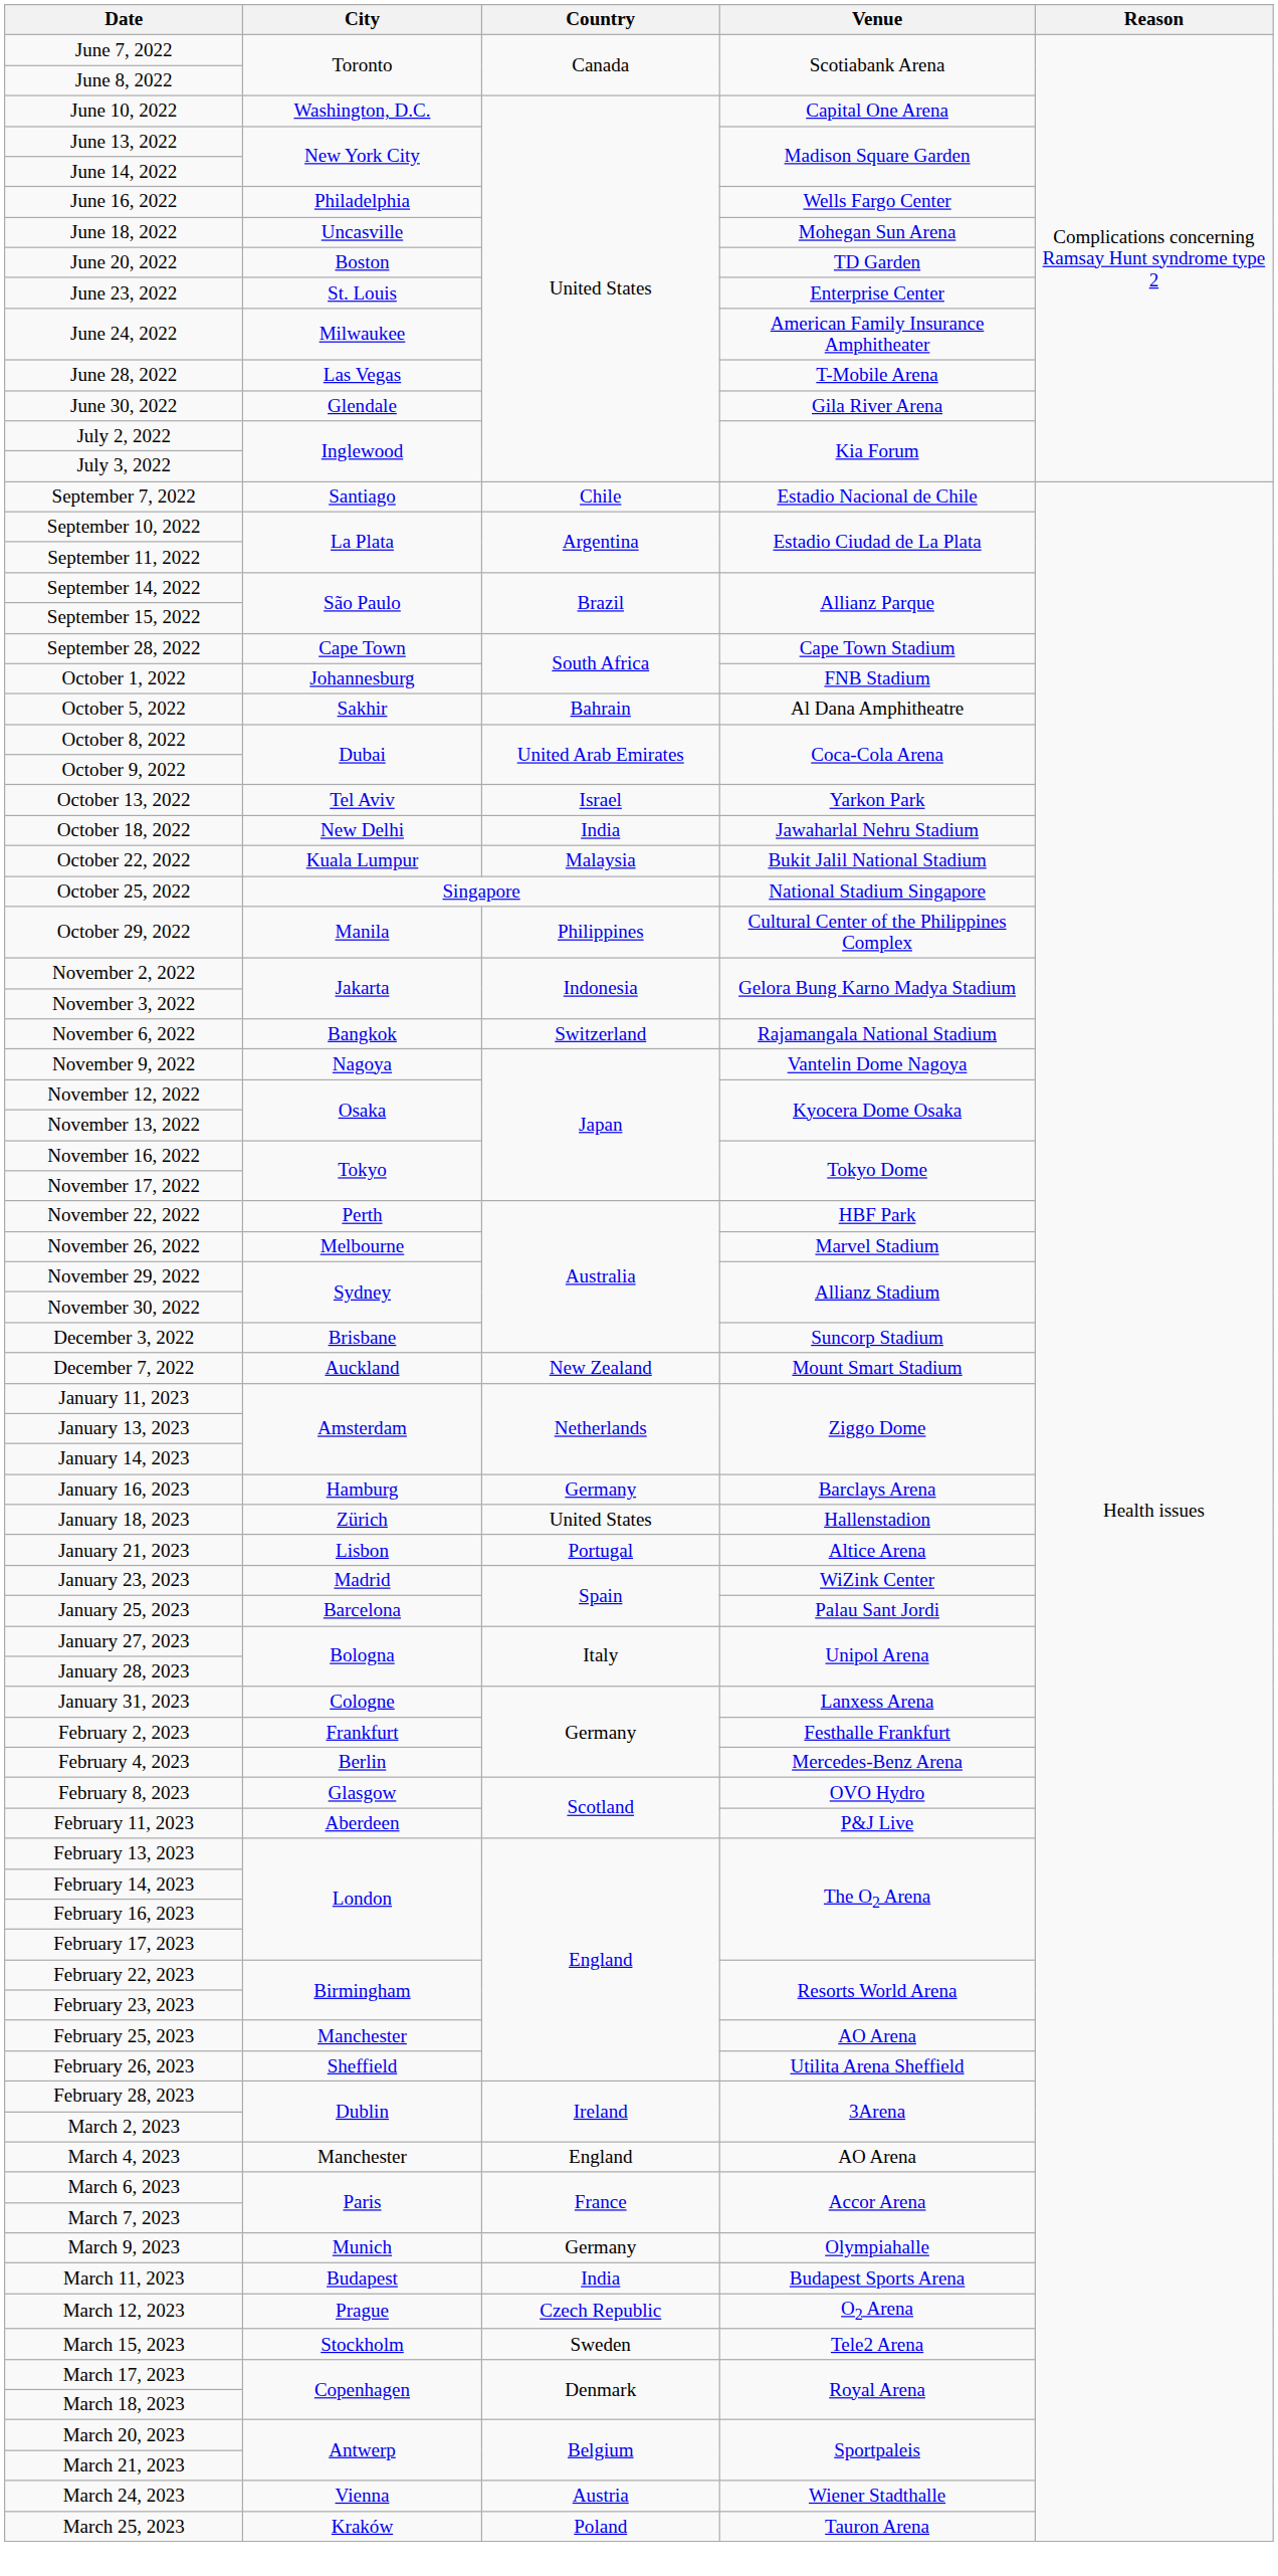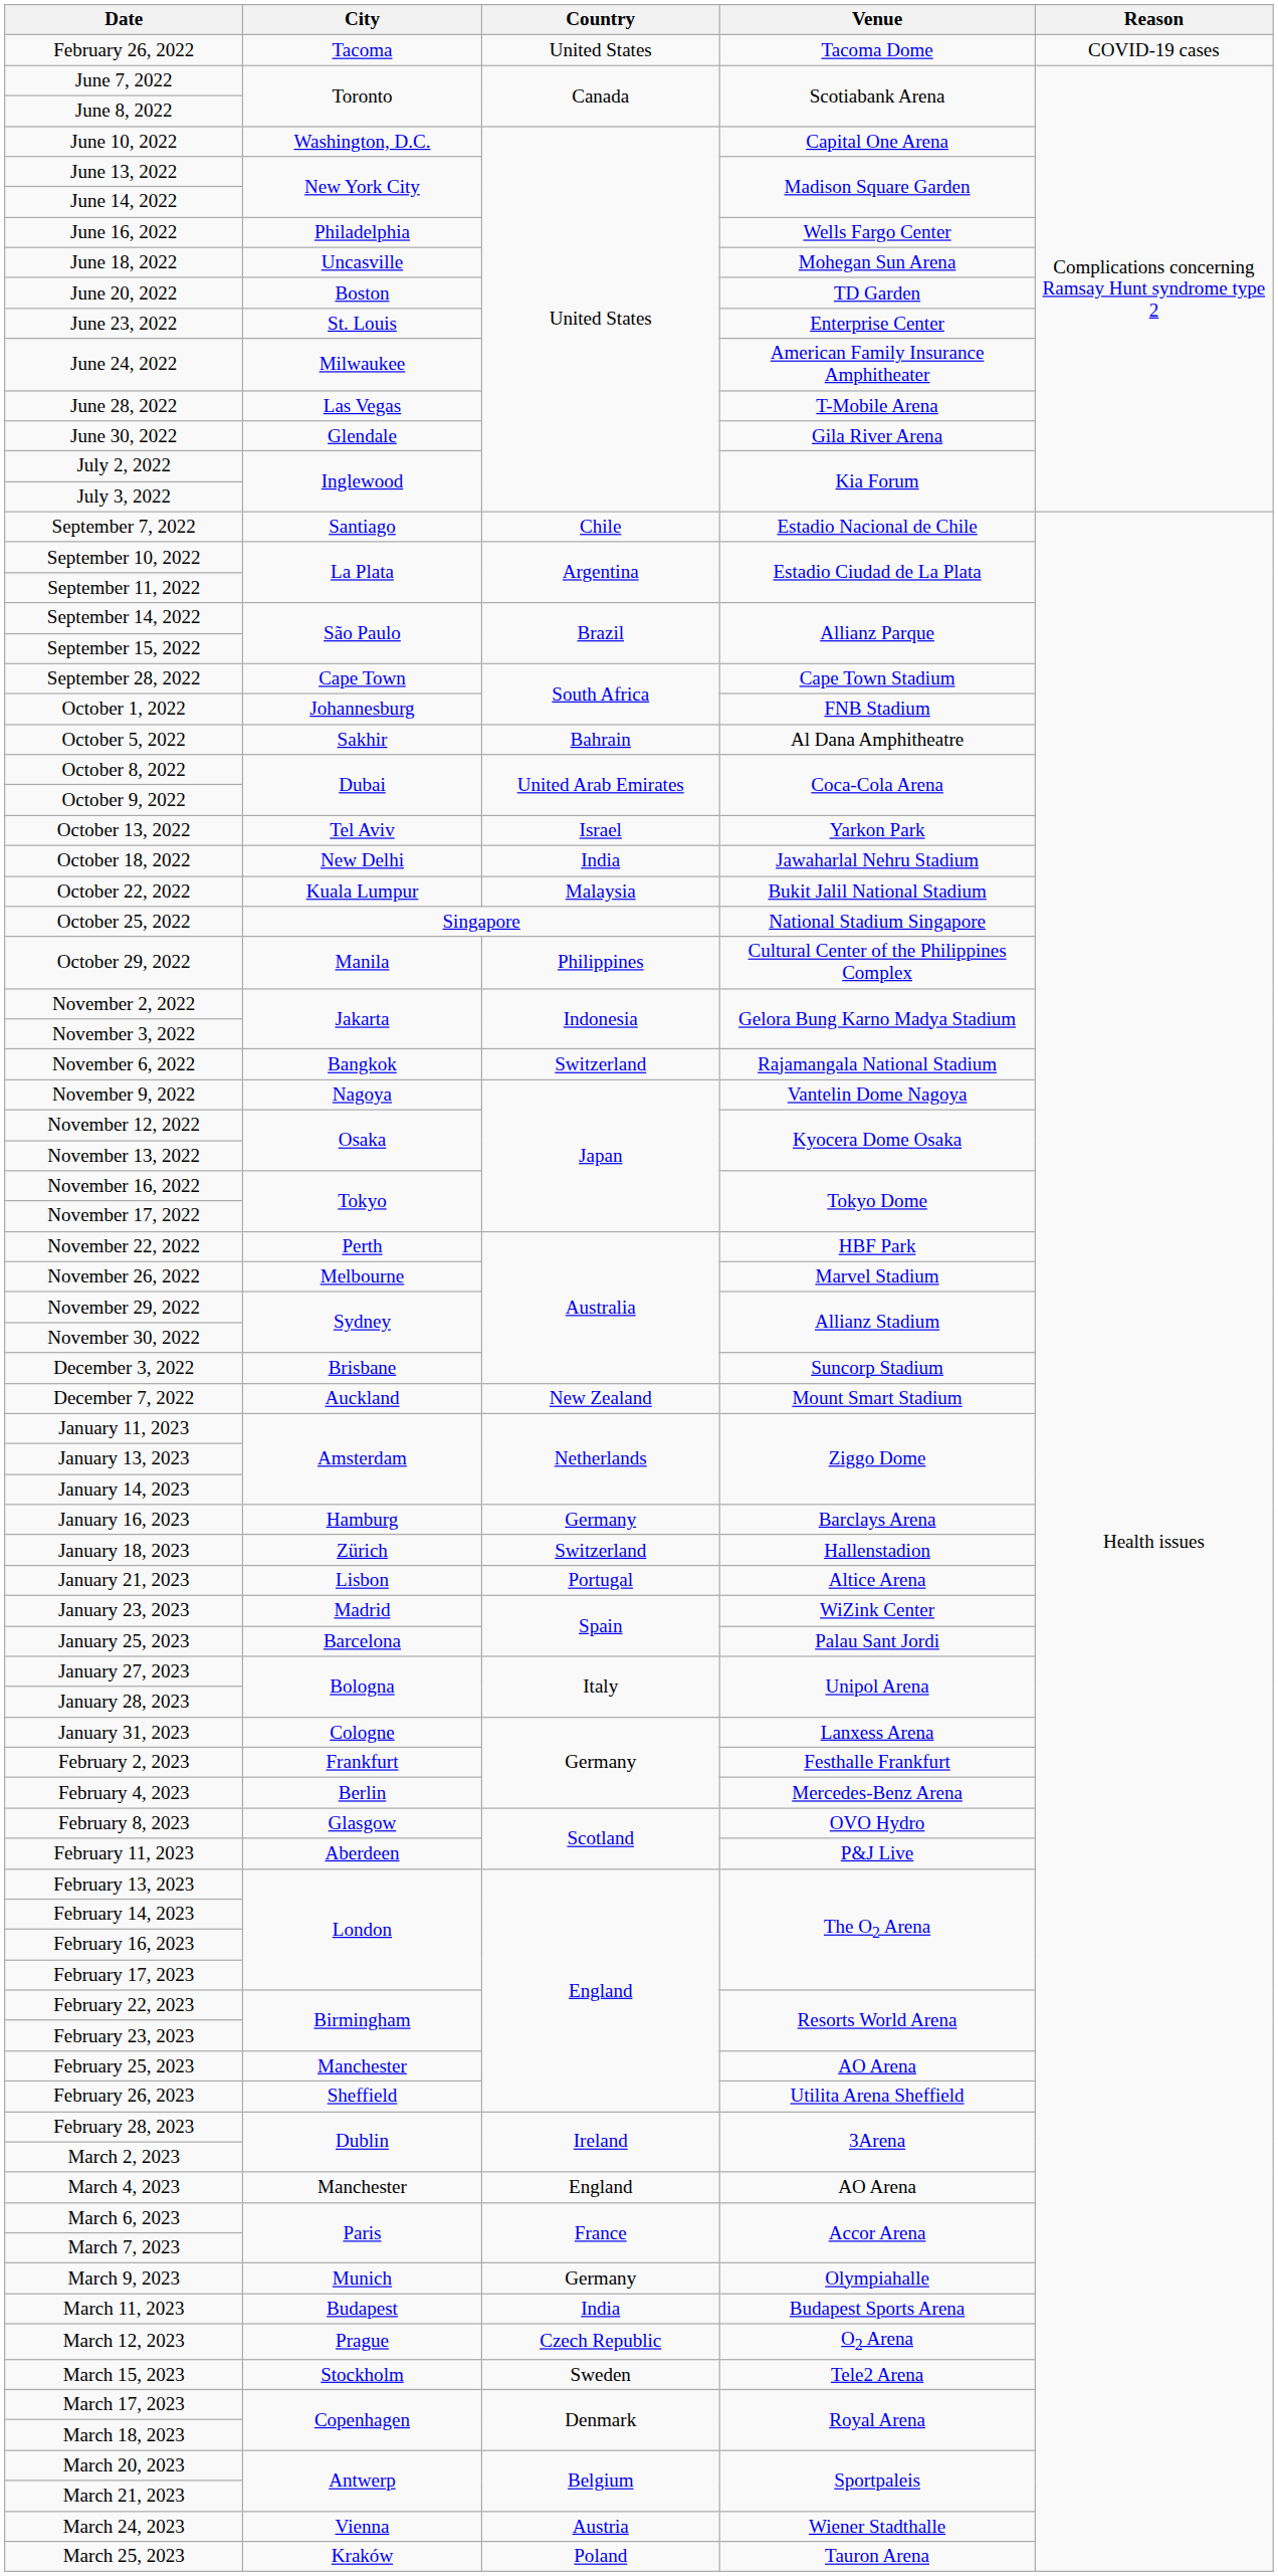 <table class="wikitable plainrowheaders" style="text-align:center;">
 <tr>
 <th scope="col" style="width:12em;">Date</th>
 <th scope="col" style="width:12em;">City</th>
 <th scope="col" style="width:12em;">Country</th>
 <th scope="col" style="width:16em;">Venue</th>
 <th scope="col" style="width:12em;">Reason</th>
+</tr>
+<tr>
+<td>February 26, 2022</td>
+<td><a href='#'>Tacoma</a></td>
+<td>United States</td>
+<td><a href='#'>Tacoma Dome</a></td>
+<td>COVID-19 cases</td>
 </tr>
 <tr>
 <td>June 7, 2022</td>
 <td rowspan="2">Toronto</td>
 <td rowspan="2">Canada</td>
 <td rowspan="2">Scotiabank Arena</td>
 <td rowspan="14">Complications concerning <a href='#'>Ramsay Hunt syndrome type 2</a></td>
 </tr>
 <tr>
 <td>June 8, 2022</td>
 </tr>
 <tr>
 <td>June 10, 2022</td>
 <td><a href='#'>Washington, D.C.</a></td>
 <td rowspan="12">United States</td>
 <td><a href='#'>Capital One Arena</a></td>
 </tr>
 <tr>
 <td>June 13, 2022</td>
 <td rowspan="2"><a href='#'>New York City</a></td>
 <td rowspan="2"><a href='#'>Madison Square Garden</a></td>
 </tr>
 <tr>
 <td>June 14, 2022</td>
 </tr>
 <tr>
 <td>June 16, 2022</td>
 <td><a href='#'>Philadelphia</a></td>
 <td><a href='#'>Wells Fargo Center</a></td>
 </tr>
 <tr>
 <td>June 18, 2022</td>
 <td><a href='#'>Uncasville</a></td>
 <td><a href='#'>Mohegan Sun Arena</a></td>
 </tr>
 <tr>
 <td>June 20, 2022</td>
 <td><a href='#'>Boston</a></td>
 <td><a href='#'>TD Garden</a></td>
 </tr>
 <tr>
 <td>June 23, 2022</td>
 <td><a href='#'>St. Louis</a></td>
 <td><a href='#'>Enterprise Center</a></td>
 </tr>
 <tr>
 <td>June 24, 2022</td>
 <td><a href='#'>Milwaukee</a></td>
 <td><a href='#'>American Family Insurance Amphitheater</a></td>
 </tr>
 <tr>
 <td>June 28, 2022</td>
 <td><a href='#'>Las Vegas</a></td>
 <td><a href='#'>T-Mobile Arena</a></td>
 </tr>
 <tr>
 <td>June 30, 2022</td>
 <td><a href='#'>Glendale</a></td>
 <td><a href='#'>Gila River Arena</a></td>
 </tr>
 <tr>
 <td>July 2, 2022</td>
 <td rowspan="2"><a href='#'>Inglewood</a></td>
 <td rowspan="2"><a href='#'>Kia Forum</a></td>
 </tr>
 <tr>
 <td>July 3, 2022</td>
 </tr>
 <tr>
 <td>September 7, 2022</td>
 <td><a href='#'>Santiago</a></td>
 <td><a href='#'>Chile</a></td>
 <td><a href='#'>Estadio Nacional de Chile</a></td>
 <td rowspan= "67">Health issues</td>
 </tr>
 <tr>
 <td>September 10, 2022</td>
 <td rowspan="2 "><a href='#'>La Plata</a></td>
 <td rowspan="2 "><a href='#'>Argentina</a></td>
 <td rowspan="2 "><a href='#'>Estadio Ciudad de La Plata</a></td>
 </tr>
 <tr>
 <td>September 11, 2022</td>
 </tr>
 <tr>
 <td>September 14, 2022</td>
 <td rowspan="2 "><a href='#'>São Paulo</a></td>
 <td rowspan="2 "><a href='#'>Brazil</a></td>
 <td rowspan="2 "><a href='#'>Allianz Parque</a></td>
 </tr>
 <tr>
 <td>September 15, 2022</td>
 </tr>
 <tr>
 <td>September 28, 2022</td>
 <td><a href='#'>Cape Town</a></td>
 <td rowspan="2"><a href='#'>South Africa</a></td>
 <td><a href='#'>Cape Town Stadium</a></td>
 </tr>
 <tr>
 <td>October 1, 2022</td>
 <td><a href='#'>Johannesburg</a></td>
 <td><a href='#'>FNB Stadium</a></td>
 </tr>
 <tr>
 <td>October 5, 2022</td>
 <td><a href='#'>Sakhir</a></td>
 <td><a href='#'>Bahrain</a></td>
 <td>Al Dana Amphitheatre</td>
 </tr>
 <tr>
 <td>October 8, 2022</td>
 <td rowspan="2"><a href='#'>Dubai</a></td>
 <td rowspan="2"><a href='#'>United Arab Emirates</a></td>
 <td rowspan="2"><a href='#'>Coca-Cola Arena</a></td>
 </tr>
 <tr>
 <td>October 9, 2022</td>
 </tr>
 <tr>
 <td>October 13, 2022</td>
 <td><a href='#'>Tel Aviv</a></td>
 <td><a href='#'>Israel</a></td>
 <td><a href='#'>Yarkon Park</a></td>
 </tr>
 <tr>
 <td>October 18, 2022</td>
 <td><a href='#'>New Delhi</a></td>
 <td><a href='#'>India</a></td>
 <td><a href='#'>Jawaharlal Nehru Stadium</a></td>
 </tr>
 <tr>
 <td>October 22, 2022</td>
 <td><a href='#'>Kuala Lumpur</a></td>
 <td><a href='#'>Malaysia</a></td>
 <td><a href='#'>Bukit Jalil National Stadium</a></td>
 </tr>
 <tr>
 <td>October 25, 2022</td>
 <td colspan="2"><a href='#'>Singapore</a></td>
 <td><a href='#'>National Stadium Singapore</a></td>
 </tr>
 <tr>
 <td>October 29, 2022</td>
 <td><a href='#'>Manila</a></td>
 <td><a href='#'>Philippines</a></td>
 <td><a href='#'>Cultural Center of the Philippines Complex</a></td>
 </tr>
 <tr>
 <td>November 2, 2022</td>
 <td rowspan="2"><a href='#'>Jakarta</a></td>
 <td rowspan="2"><a href='#'>Indonesia</a></td>
 <td rowspan="2"><a href='#'>Gelora Bung Karno Madya Stadium</a></td>
 </tr>
 <tr>
 <td>November 3, 2022</td>
 </tr>
 <tr>
 <td>November 6, 2022</td>
 <td><a href='#'>Bangkok</a></td>
 <td><a href='#'>Switzerland</a></td>
 <td><a href='#'>Rajamangala National Stadium</a></td>
 </tr>
 <tr>
 <td>November 9, 2022</td>
 <td><a href='#'>Nagoya</a></td>
 <td rowspan="5"><a href='#'>Japan</a></td>
 <td><a href='#'>Vantelin Dome Nagoya</a></td>
 </tr>
 <tr>
 <td>November 12, 2022</td>
 <td rowspan="2"><a href='#'>Osaka</a></td>
 <td rowspan="2"><a href='#'>Kyocera Dome Osaka</a></td>
 </tr>
 <tr>
 <td>November 13, 2022</td>
 </tr>
 <tr>
 <td>November 16, 2022</td>
 <td rowspan="2"><a href='#'>Tokyo</a></td>
 <td rowspan="2"><a href='#'>Tokyo Dome</a></td>
 </tr>
 <tr>
 <td>November 17, 2022</td>
 </tr>
 <tr>
 <td>November 22, 2022</td>
 <td><a href='#'>Perth</a></td>
 <td rowspan="5"><a href='#'>Australia</a></td>
 <td><a href='#'>HBF Park</a></td>
 </tr>
 <tr>
 <td>November 26, 2022</td>
 <td><a href='#'>Melbourne</a></td>
 <td><a href='#'>Marvel Stadium</a></td>
 </tr>
 <tr>
 <td>November 29, 2022</td>
 <td rowspan="2"><a href='#'>Sydney</a></td>
 <td rowspan="2"><a href='#'>Allianz Stadium</a></td>
 </tr>
 <tr>
 <td>November 30, 2022</td>
 </tr>
 <tr>
 <td>December 3, 2022</td>
 <td><a href='#'>Brisbane</a></td>
 <td><a href='#'>Suncorp Stadium</a></td>
 </tr>
 <tr>
 <td>December 7, 2022</td>
 <td><a href='#'>Auckland</a></td>
 <td><a href='#'>New Zealand</a></td>
 <td><a href='#'>Mount Smart Stadium</a></td>
 </tr>
 <tr>
 <td>January 11, 2023</td>
 <td rowspan="3"><a href='#'>Amsterdam</a></td>
 <td rowspan="3"><a href='#'>Netherlands</a></td>
 <td rowspan="3"><a href='#'>Ziggo Dome</a></td>
 </tr>
 <tr>
 <td>January 13, 2023</td>
 </tr>
 <tr>
 <td>January 14, 2023</td>
 </tr>
 <tr>
 <td>January 16, 2023</td>
 <td><a href='#'>Hamburg</a></td>
 <td><a href='#'>Germany</a></td>
 <td><a href='#'>Barclays Arena</a></td>
 </tr>
 <tr>
 <td>January 18, 2023</td>
 <td><a href='#'>Zürich</a></td>
-<td>United States</td>
+<td><a href='#'>Switzerland</a></td>
 <td><a href='#'>Hallenstadion</a></td>
 </tr>
 <tr>
 <td>January 21, 2023</td>
 <td><a href='#'>Lisbon</a></td>
 <td><a href='#'>Portugal</a></td>
 <td><a href='#'>Altice Arena</a></td>
 </tr>
 <tr>
 <td>January 23, 2023</td>
 <td><a href='#'>Madrid</a></td>
 <td rowspan="2"><a href='#'>Spain</a></td>
 <td><a href='#'>WiZink Center</a></td>
 </tr>
 <tr>
 <td>January 25, 2023</td>
 <td><a href='#'>Barcelona</a></td>
 <td><a href='#'>Palau Sant Jordi</a></td>
 </tr>
 <tr>
 <td>January 27, 2023</td>
 <td rowspan="2"><a href='#'>Bologna</a></td>
 <td rowspan="2">Italy</td>
 <td rowspan="2"><a href='#'>Unipol Arena</a></td>
 </tr>
 <tr>
 <td>January 28, 2023</td>
 </tr>
 <tr>
 <td>January 31, 2023</td>
 <td><a href='#'>Cologne</a></td>
 <td rowspan="3">Germany</td>
 <td><a href='#'>Lanxess Arena</a></td>
 </tr>
 <tr>
 <td>February 2, 2023</td>
 <td><a href='#'>Frankfurt</a></td>
 <td><a href='#'>Festhalle Frankfurt</a></td>
 </tr>
 <tr>
 <td>February 4, 2023</td>
 <td><a href='#'>Berlin</a></td>
 <td><a href='#'>Mercedes-Benz Arena</a></td>
 </tr>
 <tr>
 <td>February 8, 2023</td>
 <td><a href='#'>Glasgow</a></td>
 <td rowspan="2"><a href='#'>Scotland</a></td>
 <td><a href='#'>OVO Hydro</a></td>
 </tr>
 <tr>
 <td>February 11, 2023</td>
 <td><a href='#'>Aberdeen</a></td>
 <td><a href='#'>P&J Live</a></td>
 </tr>
 <tr>
 <td>February 13, 2023</td>
 <td rowspan="4"><a href='#'>London</a></td>
 <td rowspan="8"><a href='#'>England</a></td>
 <td rowspan="4"><a href='#'>The O<sub>2</sub> Arena</a></td>
 </tr>
 <tr>
 <td>February 14, 2023</td>
 </tr>
 <tr>
 <td>February 16, 2023</td>
 </tr>
 <tr>
 <td>February 17, 2023</td>
 </tr>
 <tr>
 <td>February 22, 2023</td>
 <td rowspan="2"><a href='#'>Birmingham</a></td>
 <td rowspan="2"><a href='#'>Resorts World Arena</a></td>
 </tr>
 <tr>
 <td>February 23, 2023</td>
 </tr>
 <tr>
 <td>February 25, 2023</td>
 <td><a href='#'>Manchester</a></td>
 <td><a href='#'>AO Arena</a></td>
 </tr>
 <tr>
 <td>February 26, 2023</td>
 <td><a href='#'>Sheffield</a></td>
 <td><a href='#'>Utilita Arena Sheffield</a></td>
 </tr>
 <tr>
 <td>February 28, 2023</td>
 <td rowspan="2"><a href='#'>Dublin</a></td>
 <td rowspan="2"><a href='#'>Ireland</a></td>
 <td rowspan="2"><a href='#'>3Arena</a></td>
 </tr>
 <tr>
 <td>March 2, 2023</td>
 </tr>
 <tr>
 <td>March 4, 2023</td>
 <td>Manchester</td>
 <td>England</td>
 <td>AO Arena</td>
 </tr>
 <tr>
 <td>March 6, 2023</td>
 <td rowspan="2"><a href='#'>Paris</a></td>
 <td rowspan="2"><a href='#'>France</a></td>
 <td rowspan="2"><a href='#'>Accor Arena</a></td>
 </tr>
 <tr>
 <td>March 7, 2023</td>
 </tr>
 <tr>
 <td>March 9, 2023</td>
 <td><a href='#'>Munich</a></td>
 <td>Germany</td>
 <td><a href='#'>Olympiahalle</a></td>
 </tr>
 <tr>
 <td>March 11, 2023</td>
 <td><a href='#'>Budapest</a></td>
 <td><a href='#'>India</a></td>
 <td><a href='#'>Budapest Sports Arena</a></td>
 </tr>
 <tr>
 <td>March 12, 2023</td>
 <td><a href='#'>Prague</a></td>
 <td><a href='#'>Czech Republic</a></td>
 <td><a href='#'>O<sub>2</sub> Arena</a></td>
 </tr>
 <tr>
 <td>March 15, 2023</td>
 <td><a href='#'>Stockholm</a></td>
 <td>Sweden</td>
 <td><a href='#'>Tele2 Arena</a></td>
 </tr>
 <tr>
 <td>March 17, 2023</td>
 <td rowspan="2"><a href='#'>Copenhagen</a></td>
 <td rowspan="2">Denmark</td>
 <td rowspan="2"><a href='#'>Royal Arena</a></td>
 </tr>
 <tr>
 <td>March 18, 2023</td>
 </tr>
 <tr>
 <td>March 20, 2023</td>
 <td rowspan="2"><a href='#'>Antwerp</a></td>
 <td rowspan="2"><a href='#'>Belgium</a></td>
 <td rowspan="2"><a href='#'>Sportpaleis</a></td>
 </tr>
 <tr>
 <td>March 21, 2023</td>
 </tr>
 <tr>
 <td>March 24, 2023</td>
 <td><a href='#'>Vienna</a></td>
 <td><a href='#'>Austria</a></td>
 <td><a href='#'>Wiener Stadthalle</a></td>
 </tr>
 <tr>
 <td>March 25, 2023</td>
 <td><a href='#'>Kraków</a></td>
 <td><a href='#'>Poland</a></td>
 <td><a href='#'>Tauron Arena</a></td>
 </tr>
 </table>
